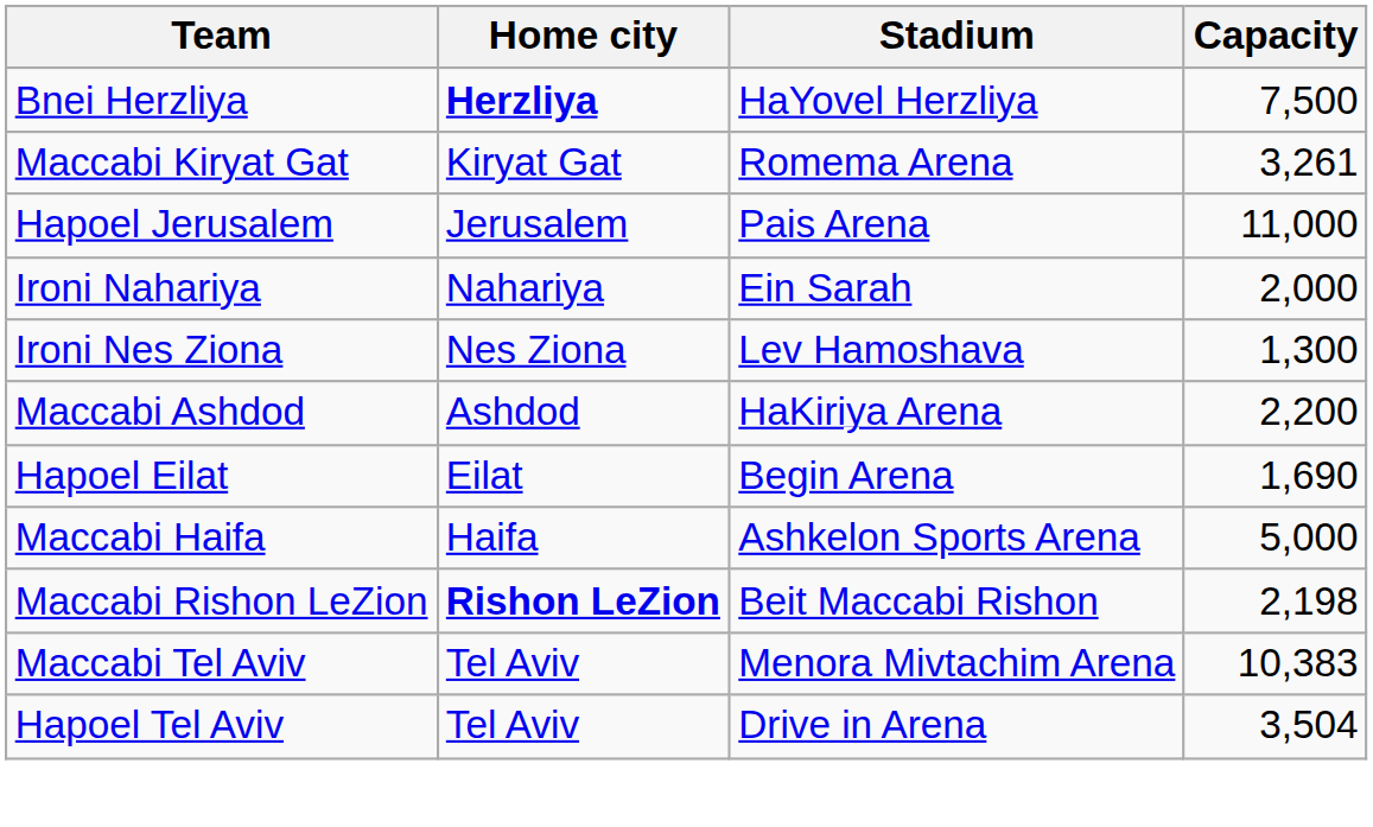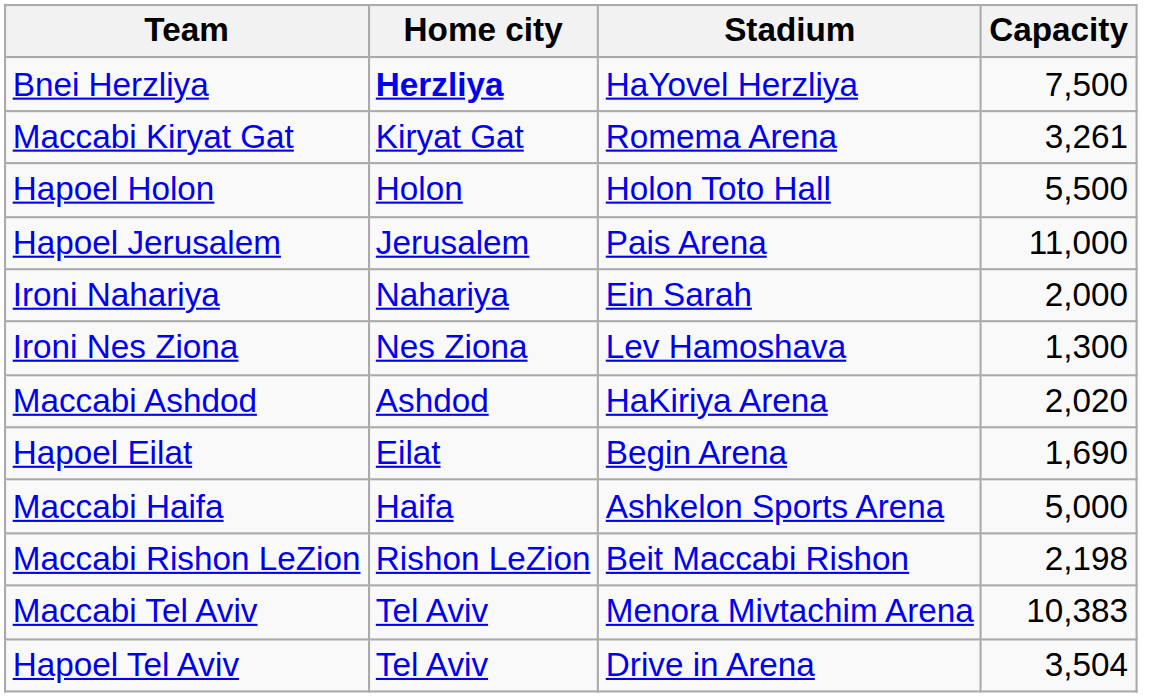 <table class="wikitable sortable">
 <tr>
 <th>Team</th>
 <th>Home city</th>
 <th>Stadium</th>
 <th>Capacity</th>
 </tr>
 <tr>
 <td><a href='#'>Bnei Herzliya</a></td>
 <td><strong><a href='#'>Herzliya</a></strong></td>
 <td><a href='#'>HaYovel Herzliya</a></td>
 <td align=right>7,500</td>
 </tr>
 <tr>
 <td><a href='#'>Maccabi Kiryat Gat</a></td>
 <td><a href='#'>Kiryat Gat</a></td>
 <td><a href='#'>Romema Arena</a></td>
 <td align=right>3,261</td>
+</tr>
+<tr>
+<td><a href='#'>Hapoel Holon</a></td>
+<td><a href='#'>Holon</a></td>
+<td><a href='#'>Holon Toto Hall</a></td>
+<td align=right>5,500</td>
 </tr>
 <tr>
 <td><a href='#'>Hapoel Jerusalem</a></td>
 <td><a href='#'>Jerusalem</a></td>
 <td><a href='#'>Pais Arena</a></td>
 <td align=right>11,000</td>
 </tr>
 <tr>
 <td><a href='#'>Ironi Nahariya</a></td>
 <td><a href='#'>Nahariya</a></td>
 <td><a href='#'>Ein Sarah</a></td>
 <td align=right>2,000</td>
 </tr>
 <tr>
 <td><a href='#'>Ironi Nes Ziona</a></td>
 <td><a href='#'>Nes Ziona</a></td>
 <td><a href='#'>Lev Hamoshava</a></td>
 <td align=right>1,300</td>
 </tr>
 <tr>
 <td><a href='#'>Maccabi Ashdod</a></td>
 <td><a href='#'>Ashdod</a></td>
 <td><a href='#'>HaKiriya Arena</a></td>
-<td align=right>2,200</td>
+<td align=right>2,020</td>
 </tr>
 <tr>
 <td><a href='#'>Hapoel Eilat</a></td>
 <td><a href='#'>Eilat</a></td>
 <td><a href='#'>Begin Arena</a></td>
 <td align=right>1,690</td>
 </tr>
 <tr>
 <td><a href='#'>Maccabi Haifa</a></td>
 <td><a href='#'>Haifa</a></td>
 <td><a href='#'>Ashkelon Sports Arena</a></td>
 <td align=right>5,000</td>
 </tr>
 <tr>
 <td><a href='#'>Maccabi Rishon LeZion</a></td>
-<td><strong><a href='#'>Rishon LeZion</a></strong></td>
+<td><a href='#'>Rishon LeZion</a></td>
 <td><a href='#'>Beit Maccabi Rishon</a></td>
 <td align=right>2,198</td>
 </tr>
 <tr>
 <td><a href='#'>Maccabi Tel Aviv</a></td>
 <td><a href='#'>Tel Aviv</a></td>
 <td><a href='#'>Menora Mivtachim Arena</a></td>
 <td align=right>10,383</td>
 </tr>
 <tr>
 <td><a href='#'>Hapoel Tel Aviv</a></td>
 <td><a href='#'>Tel Aviv</a></td>
 <td><a href='#'>Drive in Arena</a></td>
 <td align=right>3,504</td>
 </tr>
 </table>
